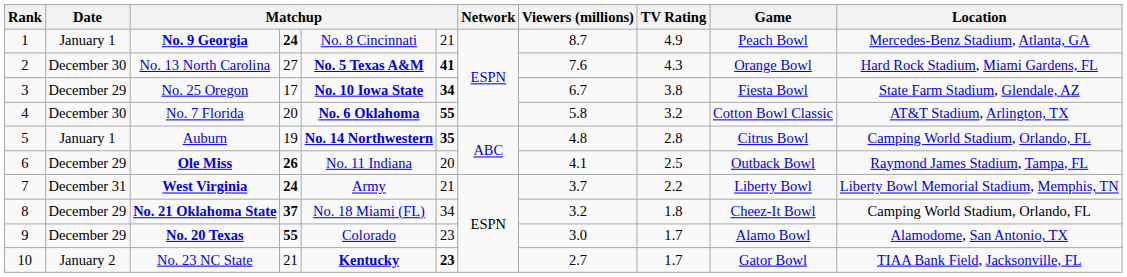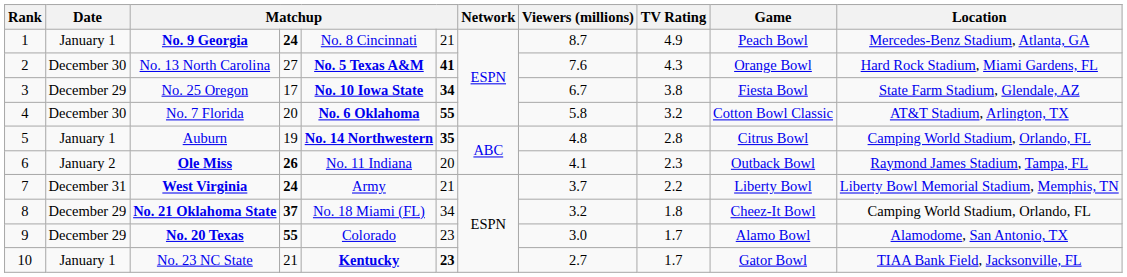 <table class="wikitable" style="font-size: 88%; text-align:center">
 <tr>
 <th>Rank</th>
 <th>Date</th>
 <th colspan=4>Matchup</th>
 <th>Network</th>
 <th>Viewers (millions)</th>
 <th>TV Rating</th>
 <th>Game</th>
 <th>Location</th>
 </tr>
 <tr>
 <td>1</td>
 <td>January 1</td>
 <td><strong><a href='#'>No. 9 Georgia</a></strong></td>
 <td><strong>24</strong></td>
 <td><a href='#'>No. 8 Cincinnati</a></td>
 <td>21</td>
 <td rowspan="4"><a href='#'>ESPN</a></td>
 <td>8.7</td>
 <td>4.9</td>
 <td><a href='#'>Peach Bowl</a></td>
 <td><a href='#'>Mercedes-Benz Stadium</a>, <a href='#'>Atlanta, GA</a></td>
 </tr>
 <tr>
 <td>2</td>
 <td>December 30</td>
 <td><a href='#'>No. 13 North Carolina</a></td>
 <td>27</td>
 <td><strong><a href='#'>No. 5 Texas A&M</a></strong></td>
 <td><strong>41</strong></td>
 <td>7.6</td>
 <td>4.3</td>
 <td><a href='#'>Orange Bowl</a></td>
 <td><a href='#'>Hard Rock Stadium</a>, <a href='#'>Miami Gardens, FL</a></td>
 </tr>
 <tr>
 <td>3</td>
 <td>December 29</td>
 <td><a href='#'>No. 25 Oregon</a></td>
 <td>17</td>
 <td><strong><a href='#'>No. 10 Iowa State</a></strong></td>
 <td><strong>34</strong></td>
 <td>6.7</td>
 <td>3.8</td>
 <td><a href='#'>Fiesta Bowl</a></td>
 <td><a href='#'>State Farm Stadium</a>, <a href='#'>Glendale, AZ</a></td>
 </tr>
 <tr>
 <td>4</td>
 <td>December 30</td>
 <td><a href='#'>No. 7 Florida</a></td>
 <td>20</td>
 <td><strong><a href='#'>No. 6 Oklahoma</a></strong></td>
 <td><strong>55</strong></td>
 <td>5.8</td>
 <td>3.2</td>
 <td><a href='#'>Cotton Bowl Classic</a></td>
 <td><a href='#'>AT&T Stadium</a>, <a href='#'>Arlington, TX</a></td>
 </tr>
 <tr>
 <td>5</td>
 <td>January 1</td>
 <td><a href='#'>Auburn</a></td>
 <td>19</td>
 <td><strong><a href='#'>No. 14 Northwestern</a></strong></td>
 <td><strong>35</strong></td>
 <td rowspan="2"><a href='#'>ABC</a></td>
 <td>4.8</td>
 <td>2.8</td>
 <td><a href='#'>Citrus Bowl</a></td>
 <td><a href='#'>Camping World Stadium</a>, <a href='#'>Orlando, FL</a></td>
 </tr>
 <tr>
 <td>6</td>
-<td>December 29</td>
+<td>January 2</td>
 <td><strong><a href='#'>Ole Miss</a></strong></td>
 <td><strong>26</strong></td>
 <td><a href='#'>No. 11 Indiana</a></td>
 <td>20</td>
 <td>4.1</td>
-<td>2.5</td>
+<td>2.3</td>
 <td><a href='#'>Outback Bowl</a></td>
 <td><a href='#'>Raymond James Stadium</a>, <a href='#'>Tampa, FL</a></td>
 </tr>
 <tr>
 <td>7</td>
 <td>December 31</td>
 <td><strong><a href='#'>West Virginia</a></strong></td>
 <td><strong>24</strong></td>
 <td><a href='#'>Army</a></td>
 <td>21</td>
 <td rowspan="4">ESPN</td>
 <td>3.7</td>
 <td>2.2</td>
 <td><a href='#'>Liberty Bowl</a></td>
 <td><a href='#'>Liberty Bowl Memorial Stadium</a>, <a href='#'>Memphis, TN</a></td>
 </tr>
 <tr>
 <td>8</td>
 <td>December 29</td>
 <td><strong><a href='#'>No. 21 Oklahoma State</a></strong></td>
 <td><strong>37</strong></td>
 <td><a href='#'>No. 18 Miami (FL)</a></td>
 <td>34</td>
 <td>3.2</td>
 <td>1.8</td>
 <td><a href='#'>Cheez-It Bowl</a></td>
 <td>Camping World Stadium, Orlando, FL</td>
 </tr>
 <tr>
 <td>9</td>
 <td>December 29</td>
 <td><strong><a href='#'>No. 20 Texas</a></strong></td>
 <td><strong>55</strong></td>
 <td><a href='#'>Colorado</a></td>
 <td>23</td>
 <td>3.0</td>
 <td>1.7</td>
 <td><a href='#'>Alamo Bowl</a></td>
 <td><a href='#'>Alamodome</a>, <a href='#'>San Antonio, TX</a></td>
 </tr>
 <tr>
 <td>10</td>
-<td>January 2</td>
+<td>January 1</td>
 <td><a href='#'>No. 23 NC State</a></td>
 <td>21</td>
 <td><strong><a href='#'>Kentucky</a></strong></td>
 <td><strong>23</strong></td>
 <td>2.7</td>
 <td>1.7</td>
 <td><a href='#'>Gator Bowl</a></td>
 <td><a href='#'>TIAA Bank Field</a>, <a href='#'>Jacksonville, FL</a></td>
 </tr>
 </table>
